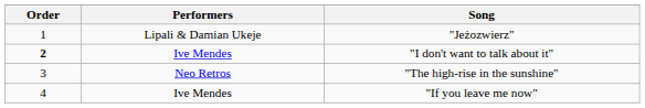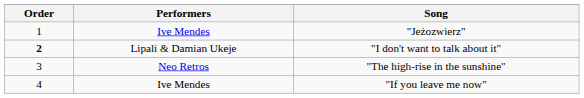 <table class="wikitable" style="text-align:center; width:65%;">
 <tr>
 </tr>
 <tr>
 <th>Order</th>
 <th>Performers</th>
 <th>Song</th>
 </tr>
 <tr>
 <td>1</td>
-<td>Lipali & Damian Ukeje</td>
+<td><a href='#'>Ive Mendes</a></td>
 <td>"Jeżozwierz"</td>
 </tr>
 <tr>
 <td><strong>2</strong></td>
-<td><a href='#'>Ive Mendes</a></td>
+<td>Lipali & Damian Ukeje</td>
 <td>"I don't want to talk about it"</td>
 </tr>
 <tr>
 <td>3</td>
 <td><a href='#'>Neo Retros</a></td>
 <td>"The high-rise in the sunshine"</td>
 </tr>
 <tr>
 <td>4</td>
 <td>Ive Mendes</td>
 <td>"If you leave me now"</td>
 </tr>
 </table>
